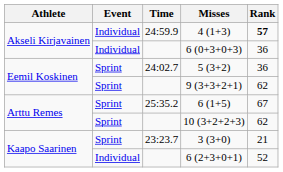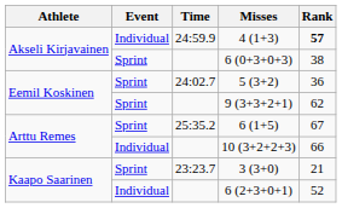 <table class="wikitable" style="font-size:90%">
 <tr>
 <th>Athlete</th>
 <th>Event</th>
 <th>Time</th>
 <th>Misses</th>
 <th>Rank</th>
 </tr>
 <tr align=center>
 <td align=left rowspan=2><a href='#'>Akseli Kirjavainen</a></td>
 <td align=left><a href='#'>Individual</a></td>
 <td>24:59.9</td>
 <td>4 (1+3)</td>
 <td><strong>57</strong></td>
 </tr>
 <tr align=center>
-<td align=left><a href='#'>Individual</a></td>
+<td align=left><a href='#'>Sprint</a></td>
 <td></td>
 <td>6 (0+3+0+3)</td>
-<td>36</td>
+<td>38</td>
 </tr>
 <tr align=center>
 <td align=left rowspan=2><a href='#'>Eemil Koskinen</a></td>
 <td align=left><a href='#'>Sprint</a></td>
 <td>24:02.7</td>
 <td>5 (3+2)</td>
 <td>36</td>
 </tr>
 <tr align=center>
 <td align=left><a href='#'>Sprint</a></td>
 <td></td>
 <td>9 (3+3+2+1)</td>
 <td>62</td>
 </tr>
 <tr align=center>
 <td align=left rowspan=2><a href='#'>Arttu Remes</a></td>
 <td align=left><a href='#'>Sprint</a></td>
 <td>25:35.2</td>
 <td>6 (1+5)</td>
 <td>67</td>
 </tr>
 <tr align=center>
-<td align=left><a href='#'>Sprint</a></td>
+<td align=left><a href='#'>Individual</a></td>
 <td></td>
 <td>10 (3+2+2+3)</td>
-<td>62</td>
+<td>66</td>
 </tr>
 <tr align=center>
 <td align=left rowspan=2><a href='#'>Kaapo Saarinen</a></td>
 <td align=left><a href='#'>Sprint</a></td>
 <td>23:23.7</td>
 <td>3 (3+0)</td>
 <td>21</td>
 </tr>
 <tr align=center>
 <td align=left><a href='#'>Individual</a></td>
 <td></td>
 <td>6 (2+3+0+1)</td>
 <td>52</td>
 </tr>
 </table>
